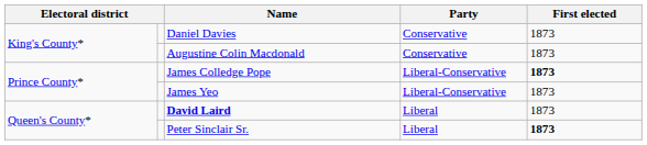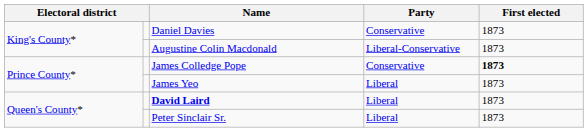 <table class="wikitable" style="width:95%;">
 <tr>
 <th colspan="2" style="width:25%;">Electoral district</th>
 <th>Name</th>
 <th width=20%>Party</th>
 <th>First elected</th>
 </tr>
 <tr>
 <td style="width:24%;" rowspan="2"><a href='#'>King's County</a>*</td>
 <td></td>
 <td><a href='#'>Daniel Davies</a></td>
 <td><a href='#'>Conservative</a></td>
 <td>1873</td>
 </tr>
 <tr>
 <td></td>
 <td><a href='#'>Augustine Colin Macdonald</a></td>
-<td><a href='#'>Conservative</a></td>
+<td><a href='#'>Liberal-Conservative</a></td>
 <td>1873</td>
 </tr>
 <tr>
 <td rowspan=2><a href='#'>Prince County</a>*</td>
 <td></td>
 <td><a href='#'>James Colledge Pope</a></td>
-<td><a href='#'>Liberal-Conservative</a></td>
+<td><a href='#'>Conservative</a></td>
 <td><strong>1873</strong></td>
 </tr>
 <tr>
 <td></td>
 <td><a href='#'>James Yeo</a></td>
-<td><a href='#'>Liberal-Conservative</a></td>
+<td><a href='#'>Liberal</a></td>
 <td>1873</td>
 </tr>
 <tr>
 <td rowspan=2><a href='#'>Queen's County</a>*</td>
 <td></td>
 <td><strong><a href='#'>David Laird</a></strong></td>
 <td><a href='#'>Liberal</a></td>
 <td>1873</td>
 </tr>
 <tr>
 <td></td>
 <td><a href='#'>Peter Sinclair Sr.</a></td>
 <td><a href='#'>Liberal</a></td>
-<td><strong>1873</strong></td>
+<td>1873</td>
 </tr>
 </table>
